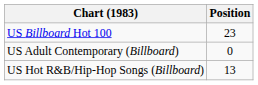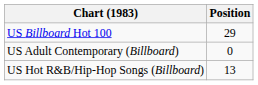 <table class="wikitable sortable">
 <tr>
 <th>Chart (1983)</th>
 <th>Position</th>
 </tr>
 <tr>
 <td><a href='#'>US <em>Billboard</em> Hot 100</a></td>
-<td align="center">23</td>
+<td align="center">29</td>
 </tr>
 <tr>
 <td>US Adult Contemporary (<em>Billboard</em>)</td>
 <td align="center">0</td>
 </tr>
 <tr>
 <td>US Hot R&B/Hip-Hop Songs (<em>Billboard</em>)</td>
 <td align="center">13</td>
 </tr>
 </table>
